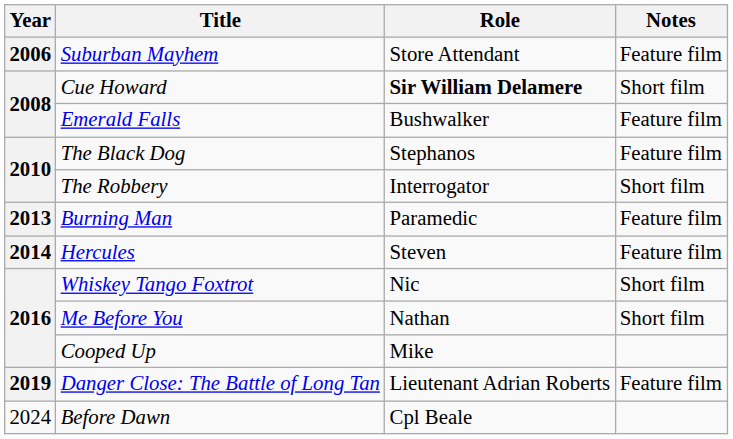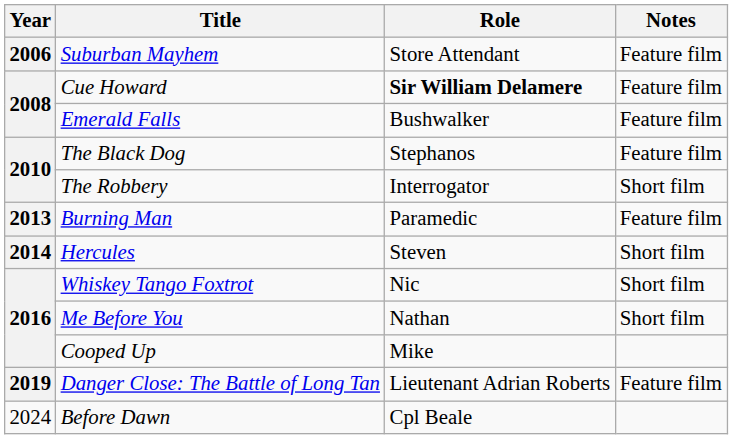 <table class="wikitable plainrowheaders sortable">
 <tr>
 <th scope="col">Year</th>
 <th scope="col">Title</th>
 <th scope="col">Role</th>
 <th class="unsortable">Notes</th>
 </tr>
 <tr>
 <th scope="row">2006</th>
 <td><em><a href='#'>Suburban Mayhem</a></em></td>
 <td>Store Attendant</td>
 <td>Feature film</td>
 </tr>
 <tr>
 <th rowspan="2" scope="row">2008</th>
 <td><em>Cue Howard</em></td>
 <td><strong>Sir William Delamere</strong></td>
-<td>Short film</td>
+<td>Feature film</td>
 </tr>
 <tr>
 <td><em><a href='#'>Emerald Falls</a></em></td>
 <td>Bushwalker</td>
 <td>Feature film</td>
 </tr>
 <tr>
 <th rowspan="2" scope="row">2010</th>
 <td><em>The Black Dog</em></td>
 <td>Stephanos</td>
 <td>Feature film</td>
 </tr>
 <tr>
 <td><em>The Robbery</em></td>
 <td>Interrogator</td>
 <td>Short film</td>
 </tr>
 <tr>
 <th scope="row">2013</th>
 <td><em><a href='#'>Burning Man</a></em></td>
 <td>Paramedic</td>
 <td>Feature film</td>
 </tr>
 <tr>
 <th scope="row">2014</th>
 <td><em><a href='#'>Hercules</a></em></td>
 <td>Steven</td>
-<td>Feature film</td>
+<td>Short film</td>
 </tr>
 <tr>
 <th rowspan="3" scope="row">2016</th>
 <td><em><a href='#'>Whiskey Tango Foxtrot</a></em></td>
 <td>Nic</td>
 <td>Short film</td>
 </tr>
 <tr>
 <td><em><a href='#'>Me Before You</a></em></td>
 <td>Nathan</td>
 <td>Short film</td>
 </tr>
 <tr>
 <td><em>Cooped Up</em></td>
 <td>Mike</td>
 <td></td>
 </tr>
 <tr>
 <th scope="row">2019</th>
 <td><em><a href='#'>Danger Close: The Battle of Long Tan</a></em></td>
 <td>Lieutenant Adrian Roberts</td>
 <td>Feature film</td>
 </tr>
 <tr>
 <td>2024</td>
 <td><em>Before Dawn</em></td>
 <td>Cpl Beale</td>
 <td></td>
 </tr>
 </table>
